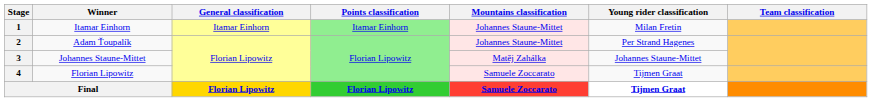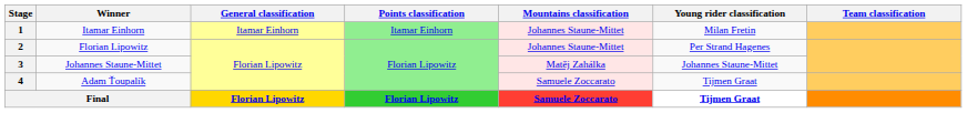 <table class="wikitable" style="text-align: center; font-size:smaller;">
 <tr style="background:#efefef;">
 <th style="width:2%;">Stage</th>
 <th style="width:14%;">Winner</th>
 <th style="width:14%;"><a href='#'>General classification</a><br></th>
 <th style="width:14%;"><a href='#'>Points classification</a><br></th>
 <th style="width:14%;"><a href='#'>Mountains classification</a><br></th>
 <th style="width:14%;">Young rider classification<br></th>
 <th style="width:14%;"><a href='#'>Team classification</a></th>
 </tr>
 <tr>
 <th>1</th>
 <td><a href='#'>Itamar Einhorn</a></td>
 <td style="background:#FFFF99;"><a href='#'>Itamar Einhorn</a></td>
 <td style="background:lightgreen;"><a href='#'>Itamar Einhorn</a></td>
 <td style="background:#FFE6E6;"><a href='#'>Johannes Staune-Mittet</a></td>
 <td style="background:offwhite;"><a href='#'>Milan Fretin</a></td>
 <td style="background:#FFCD5F;"></td>
 </tr>
 <tr>
 <th>2</th>
-<td><a href='#'>Adam Ťoupalík</a></td>
+<td><a href='#'>Florian Lipowitz</a></td>
 <td style="background:#FFFF99;" rowspan="3"><a href='#'>Florian Lipowitz</a></td>
 <td style="background:lightgreen;" rowspan="3"><a href='#'>Florian Lipowitz</a></td>
 <td style="background:#FFE6E6;"><a href='#'>Johannes Staune-Mittet</a></td>
 <td style="background:offwhite;"><a href='#'>Per Strand Hagenes</a></td>
 <td style="background:#FFCD5F;" rowspan="2"></td>
 </tr>
 <tr>
 <th>3</th>
 <td><a href='#'>Johannes Staune-Mittet</a></td>
 <td style="background:#FFE6E6;"><a href='#'>Matěj Zahálka</a></td>
 <td style="background:offwhite;"><a href='#'>Johannes Staune-Mittet</a></td>
 </tr>
 <tr>
 <th>4</th>
-<td><a href='#'>Florian Lipowitz</a></td>
+<td><a href='#'>Adam Ťoupalík</a></td>
 <td style="background:#FFE6E6;"><a href='#'>Samuele Zoccarato</a></td>
 <td style="background:offwhite;"><a href='#'>Tijmen Graat</a></td>
 <td style="background:#FFCD5F;"></td>
 </tr>
 <tr>
 <th colspan=2>Final</th>
 <th style="background:gold;"><a href='#'>Florian Lipowitz</a></th>
 <th style="background:limegreen;"><a href='#'>Florian Lipowitz</a></th>
 <th style="background:#FF3E33;"><a href='#'>Samuele Zoccarato</a></th>
 <th style="background:white;"><a href='#'>Tijmen Graat</a></th>
 <th style="background:#FF8C00;"></th>
 </tr>
 </table>
